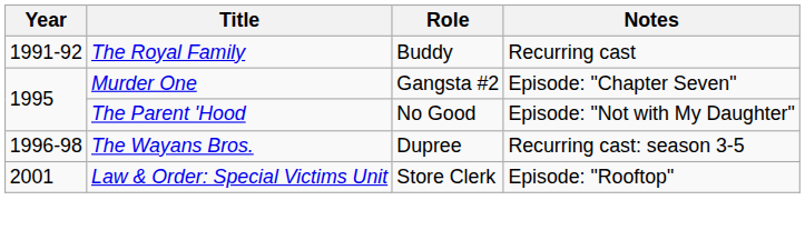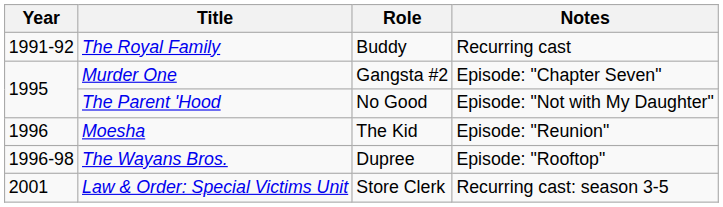 <table class="wikitable plainrowheaders sortable" style="margin-right: 0;">
 <tr>
 <th scope="col">Year</th>
 <th scope="col">Title</th>
 <th scope="col">Role</th>
 <th scope="col" class="unsortable">Notes</th>
 </tr>
 <tr>
 <td>1991-92</td>
 <td><em><a href='#'>The Royal Family</a></em></td>
 <td>Buddy</td>
 <td>Recurring cast</td>
 </tr>
 <tr>
 <td rowspan=2>1995</td>
 <td><em><a href='#'>Murder One</a></em></td>
 <td>Gangsta #2</td>
 <td>Episode: "Chapter Seven"</td>
 </tr>
 <tr>
 <td><em><a href='#'>The Parent 'Hood</a></em></td>
 <td>No Good</td>
 <td>Episode: "Not with My Daughter"</td>
 </tr>
 <tr>
+<td>1996</td>
+<td><em><a href='#'>Moesha</a></em></td>
+<td>The Kid</td>
+<td>Episode: "Reunion"</td>
+</tr>
+<tr>
 <td>1996-98</td>
 <td><em><a href='#'>The Wayans Bros.</a></em></td>
 <td>Dupree</td>
-<td>Recurring cast: season 3-5</td>
+<td>Episode: "Rooftop"</td>
 </tr>
 <tr>
 <td>2001</td>
 <td><em><a href='#'>Law & Order: Special Victims Unit</a></em></td>
 <td>Store Clerk</td>
-<td>Episode: "Rooftop"</td>
+<td>Recurring cast: season 3-5</td>
 </tr>
 </table>
